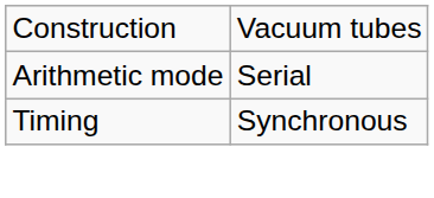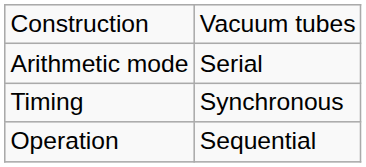 <table class="wikitable">
 <tr>
 <td>Construction</td>
 <td>Vacuum tubes</td>
 </tr>
 <tr>
 <td>Arithmetic mode</td>
 <td>Serial</td>
 </tr>
 <tr>
 <td>Timing</td>
 <td>Synchronous</td>
 </tr>
+<tr>
+<td>Operation</td>
+<td>Sequential</td>
+</tr>
 </table>
